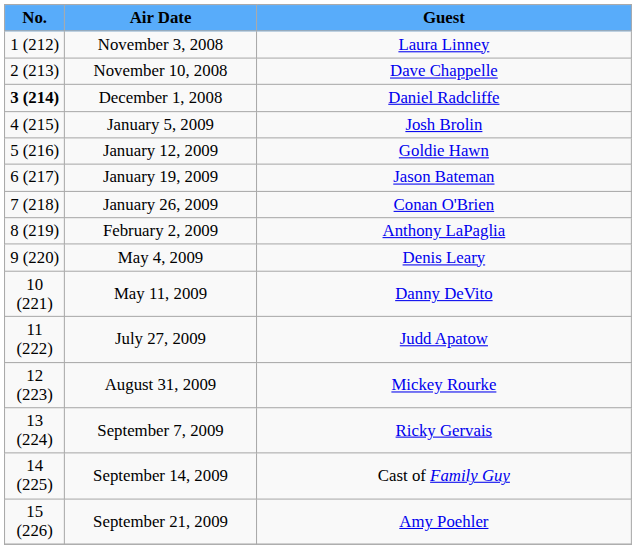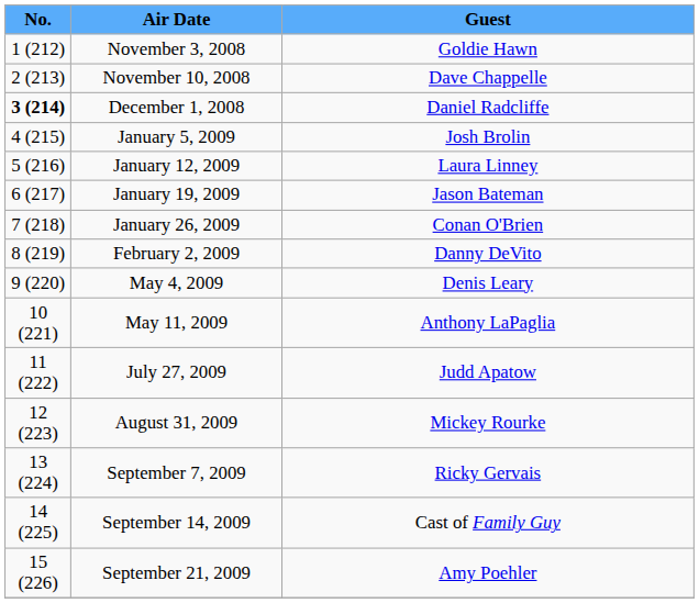 <table class="wikitable" style="text-align:center;">
 <tr>
 <th width="50" style="background:#58ACFA">No.</th>
 <th width="175" style="background:#58ACFA">Air Date</th>
 <th width="350" style="background:#58ACFA">Guest</th>
 </tr>
 <tr>
 <td>1 (212)</td>
 <td>November 3, 2008</td>
-<td><a href='#'>Laura Linney</a></td>
+<td><a href='#'>Goldie Hawn</a></td>
 </tr>
 <tr>
 <td>2 (213)</td>
 <td>November 10, 2008</td>
 <td><a href='#'>Dave Chappelle</a></td>
 </tr>
 <tr>
 <td><strong>3 (214)</strong></td>
 <td>December 1, 2008</td>
 <td><a href='#'>Daniel Radcliffe</a></td>
 </tr>
 <tr>
 <td>4 (215)</td>
 <td>January 5, 2009</td>
 <td><a href='#'>Josh Brolin</a></td>
 </tr>
 <tr>
 <td>5 (216)</td>
 <td>January 12, 2009</td>
-<td><a href='#'>Goldie Hawn</a></td>
+<td><a href='#'>Laura Linney</a></td>
 </tr>
 <tr>
 <td>6 (217)</td>
 <td>January 19, 2009</td>
 <td><a href='#'>Jason Bateman</a></td>
 </tr>
 <tr>
 <td>7 (218)</td>
 <td>January 26, 2009</td>
 <td><a href='#'>Conan O'Brien</a></td>
 </tr>
 <tr>
 <td>8 (219)</td>
 <td>February 2, 2009</td>
-<td><a href='#'>Anthony LaPaglia</a></td>
+<td><a href='#'>Danny DeVito</a></td>
 </tr>
 <tr>
 <td>9 (220)</td>
 <td>May 4, 2009</td>
 <td><a href='#'>Denis Leary</a></td>
 </tr>
 <tr>
 <td>10 (221)</td>
 <td>May 11, 2009</td>
-<td><a href='#'>Danny DeVito</a></td>
+<td><a href='#'>Anthony LaPaglia</a></td>
 </tr>
 <tr>
 <td>11 (222)</td>
 <td>July 27, 2009</td>
 <td><a href='#'>Judd Apatow</a></td>
 </tr>
 <tr>
 <td>12 (223)</td>
 <td>August 31, 2009</td>
 <td><a href='#'>Mickey Rourke</a></td>
 </tr>
 <tr>
 <td>13 (224)</td>
 <td>September 7, 2009</td>
 <td><a href='#'>Ricky Gervais</a></td>
 </tr>
 <tr>
 <td>14 (225)</td>
 <td>September 14, 2009</td>
 <td>Cast of <em><a href='#'>Family Guy</a></em></td>
 </tr>
 <tr>
 <td>15 (226)</td>
 <td>September 21, 2009</td>
 <td><a href='#'>Amy Poehler</a></td>
 </tr>
 <tr>
 </tr>
 </table>
